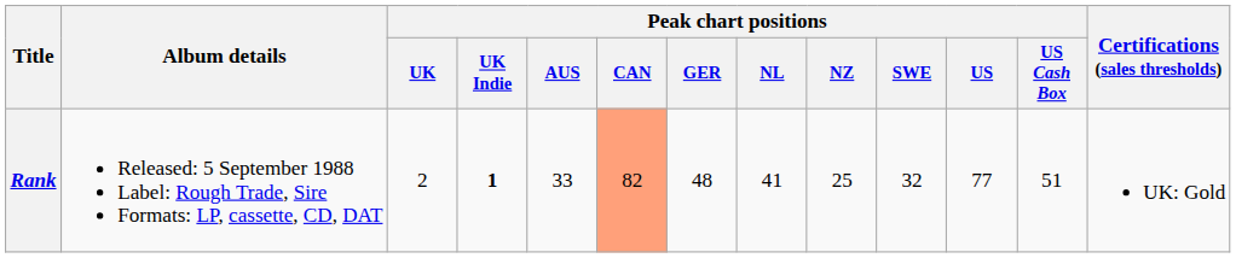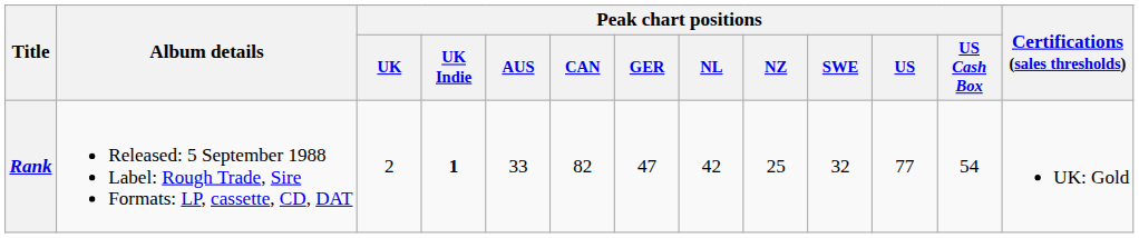 <table class="wikitable plainrowheaders" style="margin-right: 0;">
 <tr>
 <th scope="col" rowspan="2">Title</th>
 <th scope="col" rowspan="2">Album details</th>
 <th scope="col" colspan="10">Peak chart positions</th>
 <th scope="col" rowspan="2"><a href='#'>Certifications</a><br><small>(<a href='#'>sales thresholds</a>)</small></th>
 </tr>
 <tr>
 <th style="width:3.5em;font-size:85%"><a href='#'>UK</a><br></th>
 <th style="width:3.5em;font-size:85%"><a href='#'>UK<br>Indie</a><br></th>
 <th style="width:3.5em;font-size:85%"><a href='#'>AUS</a><br></th>
 <th style="width:3.5em;font-size:85%"><a href='#'>CAN</a><br></th>
 <th style="width:3.5em;font-size:85%"><a href='#'>GER</a><br></th>
 <th style="width:3.5em;font-size:85%"><a href='#'>NL</a><br></th>
 <th style="width:3.5em;font-size:85%"><a href='#'>NZ</a><br></th>
 <th style="width:3.5em;font-size:85%"><a href='#'>SWE</a><br></th>
 <th style="width:3.5em;font-size:85%"><a href='#'>US</a><br></th>
 <th style="width:3.5em;font-size:85%"><a href='#'>US <em>Cash Box</em></a><br></th>
 </tr>
 <tr>
 <th scope="row"><em><a href='#'>Rank</a></em></th>
 <td><br><ul><li>Released: 5 September 1988</li><li>Label: <a href='#'>Rough Trade</a>, <a href='#'>Sire</a></li><li>Formats: <a href='#'>LP</a>, <a href='#'>cassette</a>, <a href='#'>CD</a>, <a href='#'>DAT</a></li></ul></td>
 <td align="center">2</td>
 <td align="center"><strong>1</strong></td>
 <td align="center">33</td>
-<td align="center" style="background: lightsalmon;">82</td>
-<td align="center">48</td>
-<td align="center">41</td>
+<td align="center">82</td>
+<td align="center">47</td>
+<td align="center">42</td>
 <td align="center">25</td>
 <td align="center">32</td>
 <td align="center">77</td>
-<td align="center">51</td>
+<td align="center">54</td>
 <td><br><ul><li>UK: Gold</li></ul></td>
 </tr>
 </table>
